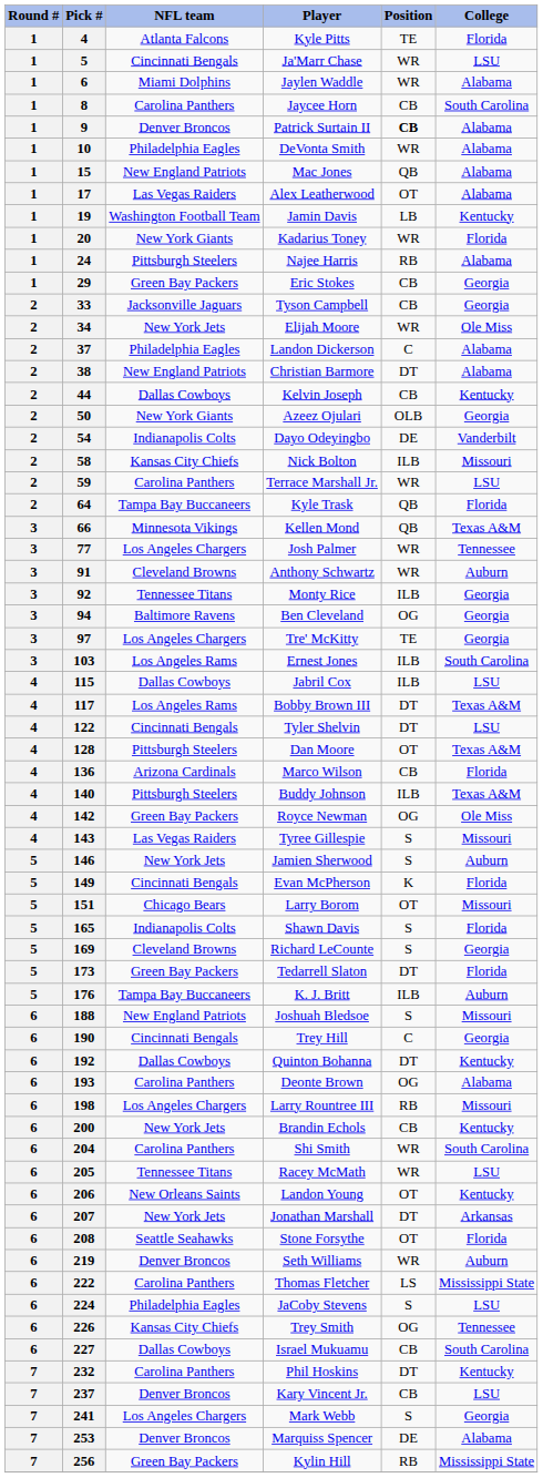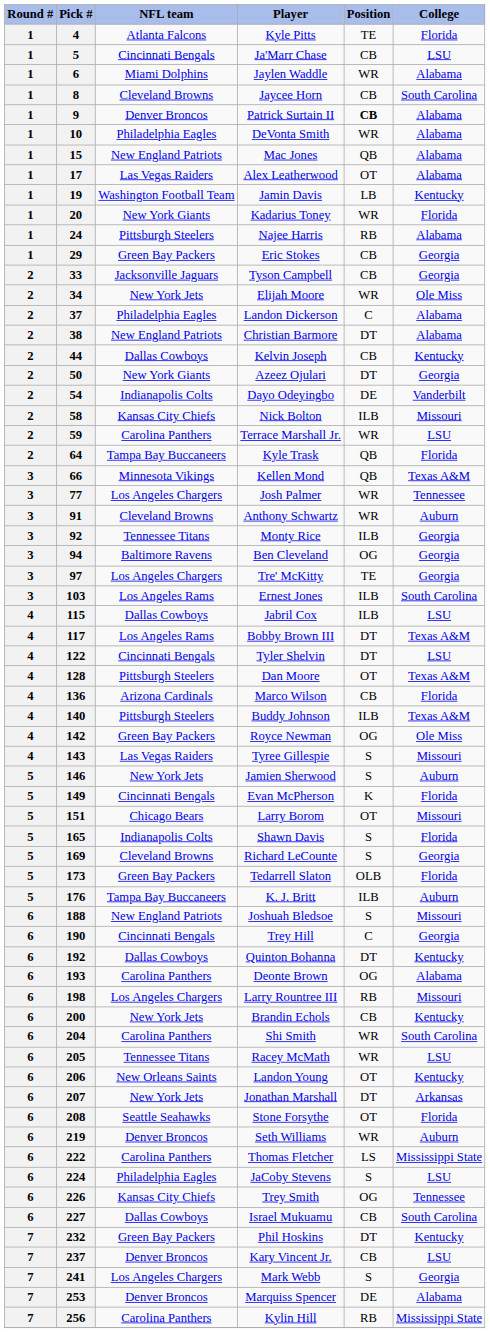 <table class="wikitable sortable" border="1" style="text-align: center;">
 <tr>
 <th style="background:#A8BDEC;">Round #</th>
 <th style="background:#A8BDEC;">Pick #</th>
 <th style="background:#A8BDEC;">NFL team</th>
 <th style="background:#A8BDEC;">Player</th>
 <th style="background:#A8BDEC;">Position</th>
 <th style="background:#A8BDEC;">College</th>
 </tr>
 <tr>
 <th>1</th>
 <th>4</th>
 <td><a href='#'>Atlanta Falcons</a></td>
 <td><a href='#'>Kyle Pitts</a></td>
 <td>TE</td>
 <td><a href='#'>Florida</a></td>
 </tr>
 <tr>
 <th>1</th>
 <th>5</th>
 <td><a href='#'>Cincinnati Bengals</a></td>
 <td><a href='#'>Ja'Marr Chase</a></td>
-<td>WR</td>
+<td>CB</td>
 <td><a href='#'>LSU</a></td>
 </tr>
 <tr>
 <th>1</th>
 <th>6</th>
 <td><a href='#'>Miami Dolphins</a></td>
 <td><a href='#'>Jaylen Waddle</a></td>
 <td>WR</td>
 <td><a href='#'>Alabama</a></td>
 </tr>
 <tr>
 <th>1</th>
 <th>8</th>
-<td><a href='#'>Carolina Panthers</a></td>
+<td><a href='#'>Cleveland Browns</a></td>
 <td><a href='#'>Jaycee Horn</a></td>
 <td>CB</td>
 <td><a href='#'>South Carolina</a></td>
 </tr>
 <tr>
 <th>1</th>
 <th>9</th>
 <td><a href='#'>Denver Broncos</a></td>
 <td><a href='#'>Patrick Surtain II</a></td>
 <td><strong>CB</strong></td>
 <td><a href='#'>Alabama</a></td>
 </tr>
 <tr>
 <th>1</th>
 <th>10</th>
 <td><a href='#'>Philadelphia Eagles</a></td>
 <td><a href='#'>DeVonta Smith</a></td>
 <td>WR</td>
 <td><a href='#'>Alabama</a></td>
 </tr>
 <tr>
 <th>1</th>
 <th>15</th>
 <td><a href='#'>New England Patriots</a></td>
 <td><a href='#'>Mac Jones</a></td>
 <td>QB</td>
 <td><a href='#'>Alabama</a></td>
 </tr>
 <tr>
 <th>1</th>
 <th>17</th>
 <td><a href='#'>Las Vegas Raiders</a></td>
 <td><a href='#'>Alex Leatherwood</a></td>
 <td>OT</td>
 <td><a href='#'>Alabama</a></td>
 </tr>
 <tr>
 <th>1</th>
 <th>19</th>
 <td><a href='#'>Washington Football Team</a></td>
 <td><a href='#'>Jamin Davis</a></td>
 <td>LB</td>
 <td><a href='#'>Kentucky</a></td>
 </tr>
 <tr>
 <th>1</th>
 <th>20</th>
 <td><a href='#'>New York Giants</a></td>
 <td><a href='#'>Kadarius Toney</a></td>
 <td>WR</td>
 <td><a href='#'>Florida</a></td>
 </tr>
 <tr>
 <th>1</th>
 <th>24</th>
 <td><a href='#'>Pittsburgh Steelers</a></td>
 <td><a href='#'>Najee Harris</a></td>
 <td>RB</td>
 <td><a href='#'>Alabama</a></td>
 </tr>
 <tr>
 <th>1</th>
 <th>29</th>
 <td><a href='#'>Green Bay Packers</a></td>
 <td><a href='#'>Eric Stokes</a></td>
 <td>CB</td>
 <td><a href='#'>Georgia</a></td>
 </tr>
 <tr>
 <th>2</th>
 <th>33</th>
 <td><a href='#'>Jacksonville Jaguars</a></td>
 <td><a href='#'>Tyson Campbell</a></td>
 <td>CB</td>
 <td><a href='#'>Georgia</a></td>
 </tr>
 <tr>
 <th>2</th>
 <th>34</th>
 <td><a href='#'>New York Jets</a></td>
 <td><a href='#'>Elijah Moore</a></td>
 <td>WR</td>
 <td><a href='#'>Ole Miss</a></td>
 </tr>
 <tr>
 <th>2</th>
 <th>37</th>
 <td><a href='#'>Philadelphia Eagles</a></td>
 <td><a href='#'>Landon Dickerson</a></td>
 <td>C</td>
 <td><a href='#'>Alabama</a></td>
 </tr>
 <tr>
 <th>2</th>
 <th>38</th>
 <td><a href='#'>New England Patriots</a></td>
 <td><a href='#'>Christian Barmore</a></td>
 <td>DT</td>
 <td><a href='#'>Alabama</a></td>
 </tr>
 <tr>
 <th>2</th>
 <th>44</th>
 <td><a href='#'>Dallas Cowboys</a></td>
 <td><a href='#'>Kelvin Joseph</a></td>
 <td>CB</td>
 <td><a href='#'>Kentucky</a></td>
 </tr>
 <tr>
 <th>2</th>
 <th>50</th>
 <td><a href='#'>New York Giants</a></td>
 <td><a href='#'>Azeez Ojulari</a></td>
-<td>OLB</td>
+<td>DT</td>
 <td><a href='#'>Georgia</a></td>
 </tr>
 <tr>
 <th>2</th>
 <th>54</th>
 <td><a href='#'>Indianapolis Colts</a></td>
 <td><a href='#'>Dayo Odeyingbo</a></td>
 <td>DE</td>
 <td><a href='#'>Vanderbilt</a></td>
 </tr>
 <tr>
 <th>2</th>
 <th>58</th>
 <td><a href='#'>Kansas City Chiefs</a></td>
 <td><a href='#'>Nick Bolton</a></td>
 <td>ILB</td>
 <td><a href='#'>Missouri</a></td>
 </tr>
 <tr>
 <th>2</th>
 <th>59</th>
 <td><a href='#'>Carolina Panthers</a></td>
 <td><a href='#'>Terrace Marshall Jr.</a></td>
 <td>WR</td>
 <td><a href='#'>LSU</a></td>
 </tr>
 <tr>
 <th>2</th>
 <th>64</th>
 <td><a href='#'>Tampa Bay Buccaneers</a></td>
 <td><a href='#'>Kyle Trask</a></td>
 <td>QB</td>
 <td><a href='#'>Florida</a></td>
 </tr>
 <tr>
 <th>3</th>
 <th>66</th>
 <td><a href='#'>Minnesota Vikings</a></td>
 <td><a href='#'>Kellen Mond</a></td>
 <td>QB</td>
 <td><a href='#'>Texas A&M</a></td>
 </tr>
 <tr>
 <th>3</th>
 <th>77</th>
 <td><a href='#'>Los Angeles Chargers</a></td>
 <td><a href='#'>Josh Palmer</a></td>
 <td>WR</td>
 <td><a href='#'>Tennessee</a></td>
 </tr>
 <tr>
 <th>3</th>
 <th>91</th>
 <td><a href='#'>Cleveland Browns</a></td>
 <td><a href='#'>Anthony Schwartz</a></td>
 <td>WR</td>
 <td><a href='#'>Auburn</a></td>
 </tr>
 <tr>
 <th>3</th>
 <th>92</th>
 <td><a href='#'>Tennessee Titans</a></td>
 <td><a href='#'>Monty Rice</a></td>
 <td>ILB</td>
 <td><a href='#'>Georgia</a></td>
 </tr>
 <tr>
 <th>3</th>
 <th>94</th>
 <td><a href='#'>Baltimore Ravens</a></td>
 <td><a href='#'>Ben Cleveland</a></td>
 <td>OG</td>
 <td><a href='#'>Georgia</a></td>
 </tr>
 <tr>
 <th>3</th>
 <th>97</th>
 <td><a href='#'>Los Angeles Chargers</a></td>
 <td><a href='#'>Tre' McKitty</a></td>
 <td>TE</td>
 <td><a href='#'>Georgia</a></td>
 </tr>
 <tr>
 <th>3</th>
 <th>103</th>
 <td><a href='#'>Los Angeles Rams</a></td>
 <td><a href='#'>Ernest Jones</a></td>
 <td>ILB</td>
 <td><a href='#'>South Carolina</a></td>
 </tr>
 <tr>
 <th>4</th>
 <th>115</th>
 <td><a href='#'>Dallas Cowboys</a></td>
 <td><a href='#'>Jabril Cox</a></td>
 <td>ILB</td>
 <td><a href='#'>LSU</a></td>
 </tr>
 <tr>
 <th>4</th>
 <th>117</th>
 <td><a href='#'>Los Angeles Rams</a></td>
 <td><a href='#'>Bobby Brown III</a></td>
 <td>DT</td>
 <td><a href='#'>Texas A&M</a></td>
 </tr>
 <tr>
 <th>4</th>
 <th>122</th>
 <td><a href='#'>Cincinnati Bengals</a></td>
 <td><a href='#'>Tyler Shelvin</a></td>
 <td>DT</td>
 <td><a href='#'>LSU</a></td>
 </tr>
 <tr>
 <th>4</th>
 <th>128</th>
 <td><a href='#'>Pittsburgh Steelers</a></td>
 <td><a href='#'>Dan Moore</a></td>
 <td>OT</td>
 <td><a href='#'>Texas A&M</a></td>
 </tr>
 <tr>
 <th>4</th>
 <th>136</th>
 <td><a href='#'>Arizona Cardinals</a></td>
 <td><a href='#'>Marco Wilson</a></td>
 <td>CB</td>
 <td><a href='#'>Florida</a></td>
 </tr>
 <tr>
 <th>4</th>
 <th>140</th>
 <td><a href='#'>Pittsburgh Steelers</a></td>
 <td><a href='#'>Buddy Johnson</a></td>
 <td>ILB</td>
 <td><a href='#'>Texas A&M</a></td>
 </tr>
 <tr>
 <th>4</th>
 <th>142</th>
 <td><a href='#'>Green Bay Packers</a></td>
 <td><a href='#'>Royce Newman</a></td>
 <td>OG</td>
 <td><a href='#'>Ole Miss</a></td>
 </tr>
 <tr>
 <th>4</th>
 <th>143</th>
 <td><a href='#'>Las Vegas Raiders</a></td>
 <td><a href='#'>Tyree Gillespie</a></td>
 <td>S</td>
 <td><a href='#'>Missouri</a></td>
 </tr>
 <tr>
 <th>5</th>
 <th>146</th>
 <td><a href='#'>New York Jets</a></td>
 <td><a href='#'>Jamien Sherwood</a></td>
 <td>S</td>
 <td><a href='#'>Auburn</a></td>
 </tr>
 <tr>
 <th>5</th>
 <th>149</th>
 <td><a href='#'>Cincinnati Bengals</a></td>
 <td><a href='#'>Evan McPherson</a></td>
 <td>K</td>
 <td><a href='#'>Florida</a></td>
 </tr>
 <tr>
 <th>5</th>
 <th>151</th>
 <td><a href='#'>Chicago Bears</a></td>
 <td><a href='#'>Larry Borom</a></td>
 <td>OT</td>
 <td><a href='#'>Missouri</a></td>
 </tr>
 <tr>
 <th>5</th>
 <th>165</th>
 <td><a href='#'>Indianapolis Colts</a></td>
 <td><a href='#'>Shawn Davis</a></td>
 <td>S</td>
 <td><a href='#'>Florida</a></td>
 </tr>
 <tr>
 <th>5</th>
 <th>169</th>
 <td><a href='#'>Cleveland Browns</a></td>
 <td><a href='#'>Richard LeCounte</a></td>
 <td>S</td>
 <td><a href='#'>Georgia</a></td>
 </tr>
 <tr>
 <th>5</th>
 <th>173</th>
 <td><a href='#'>Green Bay Packers</a></td>
 <td><a href='#'>Tedarrell Slaton</a></td>
-<td>DT</td>
+<td>OLB</td>
 <td><a href='#'>Florida</a></td>
 </tr>
 <tr>
 <th>5</th>
 <th>176</th>
 <td><a href='#'>Tampa Bay Buccaneers</a></td>
 <td><a href='#'>K. J. Britt</a></td>
 <td>ILB</td>
 <td><a href='#'>Auburn</a></td>
 </tr>
 <tr>
 <th>6</th>
 <th>188</th>
 <td><a href='#'>New England Patriots</a></td>
 <td><a href='#'>Joshuah Bledsoe</a></td>
 <td>S</td>
 <td><a href='#'>Missouri</a></td>
 </tr>
 <tr>
 <th>6</th>
 <th>190</th>
 <td><a href='#'>Cincinnati Bengals</a></td>
 <td><a href='#'>Trey Hill</a></td>
 <td>C</td>
 <td><a href='#'>Georgia</a></td>
 </tr>
 <tr>
 <th>6</th>
 <th>192</th>
 <td><a href='#'>Dallas Cowboys</a></td>
 <td><a href='#'>Quinton Bohanna</a></td>
 <td>DT</td>
 <td><a href='#'>Kentucky</a></td>
 </tr>
 <tr>
 <th>6</th>
 <th>193</th>
 <td><a href='#'>Carolina Panthers</a></td>
 <td><a href='#'>Deonte Brown</a></td>
 <td>OG</td>
 <td><a href='#'>Alabama</a></td>
 </tr>
 <tr>
 <th>6</th>
 <th>198</th>
 <td><a href='#'>Los Angeles Chargers</a></td>
 <td><a href='#'>Larry Rountree III</a></td>
 <td>RB</td>
 <td><a href='#'>Missouri</a></td>
 </tr>
 <tr>
 <th>6</th>
 <th>200</th>
 <td><a href='#'>New York Jets</a></td>
 <td><a href='#'>Brandin Echols</a></td>
 <td>CB</td>
 <td><a href='#'>Kentucky</a></td>
 </tr>
 <tr>
 <th>6</th>
 <th>204</th>
 <td><a href='#'>Carolina Panthers</a></td>
 <td><a href='#'>Shi Smith</a></td>
 <td>WR</td>
 <td><a href='#'>South Carolina</a></td>
 </tr>
 <tr>
 <th>6</th>
 <th>205</th>
 <td><a href='#'>Tennessee Titans</a></td>
 <td><a href='#'>Racey McMath</a></td>
 <td>WR</td>
 <td><a href='#'>LSU</a></td>
 </tr>
 <tr>
 <th>6</th>
 <th>206</th>
 <td><a href='#'>New Orleans Saints</a></td>
 <td><a href='#'>Landon Young</a></td>
 <td>OT</td>
 <td><a href='#'>Kentucky</a></td>
 </tr>
 <tr>
 <th>6</th>
 <th>207</th>
 <td><a href='#'>New York Jets</a></td>
 <td><a href='#'>Jonathan Marshall</a></td>
 <td>DT</td>
 <td><a href='#'>Arkansas</a></td>
 </tr>
 <tr>
 <th>6</th>
 <th>208</th>
 <td><a href='#'>Seattle Seahawks</a></td>
 <td><a href='#'>Stone Forsythe</a></td>
 <td>OT</td>
 <td><a href='#'>Florida</a></td>
 </tr>
 <tr>
 <th>6</th>
 <th>219</th>
 <td><a href='#'>Denver Broncos</a></td>
 <td><a href='#'>Seth Williams</a></td>
 <td>WR</td>
 <td><a href='#'>Auburn</a></td>
 </tr>
 <tr>
 <th>6</th>
 <th>222</th>
 <td><a href='#'>Carolina Panthers</a></td>
 <td><a href='#'>Thomas Fletcher</a></td>
 <td>LS</td>
 <td><a href='#'>Mississippi State</a></td>
 </tr>
 <tr>
 <th>6</th>
 <th>224</th>
 <td><a href='#'>Philadelphia Eagles</a></td>
 <td><a href='#'>JaCoby Stevens</a></td>
 <td>S</td>
 <td><a href='#'>LSU</a></td>
 </tr>
 <tr>
 <th>6</th>
 <th>226</th>
 <td><a href='#'>Kansas City Chiefs</a></td>
 <td><a href='#'>Trey Smith</a></td>
 <td>OG</td>
 <td><a href='#'>Tennessee</a></td>
 </tr>
 <tr>
 <th>6</th>
 <th>227</th>
 <td><a href='#'>Dallas Cowboys</a></td>
 <td><a href='#'>Israel Mukuamu</a></td>
 <td>CB</td>
 <td><a href='#'>South Carolina</a></td>
 </tr>
 <tr>
 <th>7</th>
 <th>232</th>
-<td><a href='#'>Carolina Panthers</a></td>
+<td><a href='#'>Green Bay Packers</a></td>
 <td><a href='#'>Phil Hoskins</a></td>
 <td>DT</td>
 <td><a href='#'>Kentucky</a></td>
 </tr>
 <tr>
 <th>7</th>
 <th>237</th>
 <td><a href='#'>Denver Broncos</a></td>
 <td><a href='#'>Kary Vincent Jr.</a></td>
 <td>CB</td>
 <td><a href='#'>LSU</a></td>
 </tr>
 <tr>
 <th>7</th>
 <th>241</th>
 <td><a href='#'>Los Angeles Chargers</a></td>
 <td><a href='#'>Mark Webb</a></td>
 <td>S</td>
 <td><a href='#'>Georgia</a></td>
 </tr>
 <tr>
 <th>7</th>
 <th>253</th>
 <td><a href='#'>Denver Broncos</a></td>
 <td><a href='#'>Marquiss Spencer</a></td>
 <td>DE</td>
 <td><a href='#'>Alabama</a></td>
 </tr>
 <tr>
 <th>7</th>
 <th>256</th>
-<td><a href='#'>Green Bay Packers</a></td>
+<td><a href='#'>Carolina Panthers</a></td>
 <td><a href='#'>Kylin Hill</a></td>
 <td>RB</td>
 <td><a href='#'>Mississippi State</a></td>
 </tr>
 <tr>
 </tr>
 </table>
